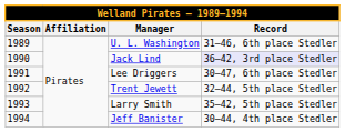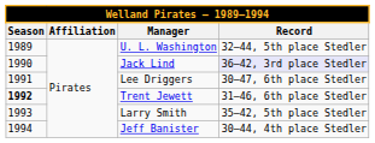 <table class="wikitable">
 <tr>
 <th colspan=5 style="background:#000000; color:#FDB827; border: 2px solid #FDB827;">Welland Pirates – 1989–1994</th>
 </tr>
 <tr>
 <th>Season</th>
 <th>Affiliation</th>
 <th>Manager</th>
 <th>Record</th>
 </tr>
 <tr>
 <td>1989</td>
 <td rowspan=6>Pirates</td>
 <td><a href='#'>U. L. Washington</a></td>
-<td>31–46, 6th place Stedler</td>
+<td>32–44, 5th place Stedler</td>
 </tr>
 <tr>
 <td>1990</td>
 <td><a href='#'>Jack Lind</a></td>
 <td style="background: lavender;">36–42, 3rd place Stedler</td>
 </tr>
 <tr>
 <td>1991</td>
 <td>Lee Driggers</td>
 <td>30–47, 6th place Stedler</td>
 </tr>
 <tr>
-<td>1992</td>
+<td><strong>1992</strong></td>
 <td><a href='#'>Trent Jewett</a></td>
-<td>32–44, 5th place Stedler</td>
+<td>31–46, 6th place Stedler</td>
 </tr>
 <tr>
 <td>1993</td>
 <td>Larry Smith</td>
 <td>35–42, 5th place Stedler</td>
 </tr>
 <tr>
 <td>1994</td>
 <td><a href='#'>Jeff Banister</a></td>
 <td>30–44, 4th place Stedler</td>
 </tr>
 </table>
